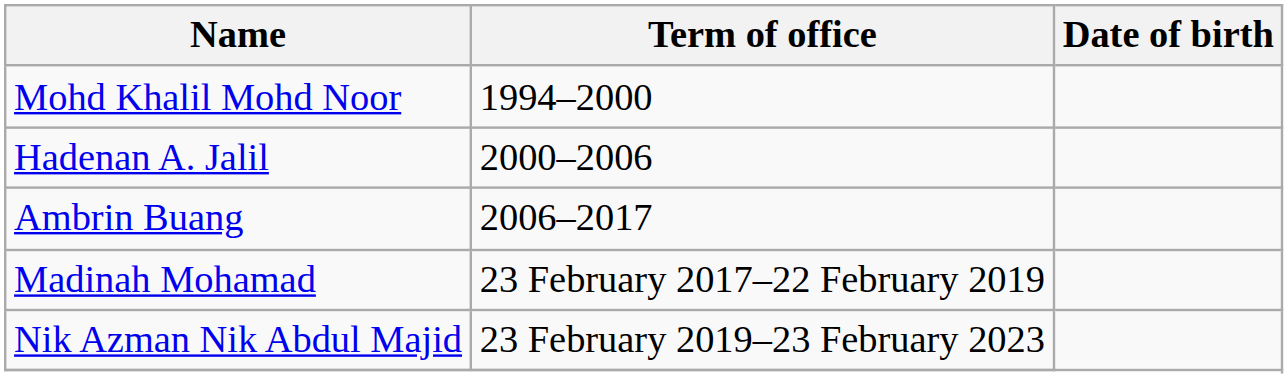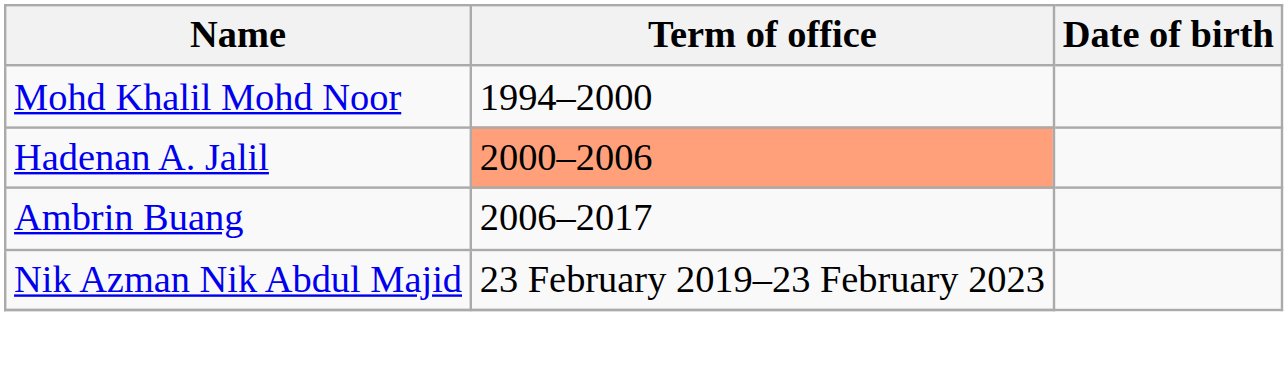 <table class=wikitable>
 <tr>
 <th>Name</th>
 <th>Term of office</th>
 <th>Date of birth</th>
 </tr>
 <tr>
 <td><a href='#'>Mohd Khalil Mohd Noor</a></td>
 <td>1994–2000</td>
 <td></td>
 </tr>
 <tr>
 <td><a href='#'>Hadenan A. Jalil</a></td>
-<td>2000–2006</td>
+<td style="background: lightsalmon;">2000–2006</td>
 <td></td>
 </tr>
 <tr>
 <td><a href='#'>Ambrin Buang</a></td>
 <td>2006–2017</td>
-<td></td>
-</tr>
-<tr>
-<td><a href='#'>Madinah Mohamad</a></td>
-<td>23 February 2017–22 February 2019</td>
 <td></td>
 </tr>
 <tr>
 <td><a href='#'>Nik Azman Nik Abdul Majid</a></td>
 <td>23 February 2019–23 February 2023</td>
 </tr>
 <tr>
 </tr>
 </table>
